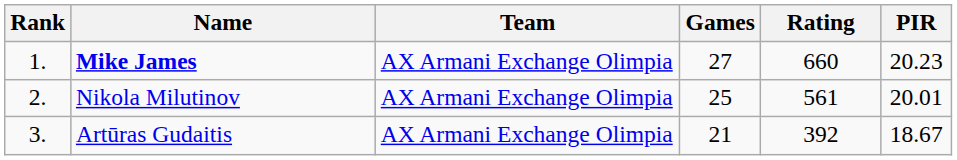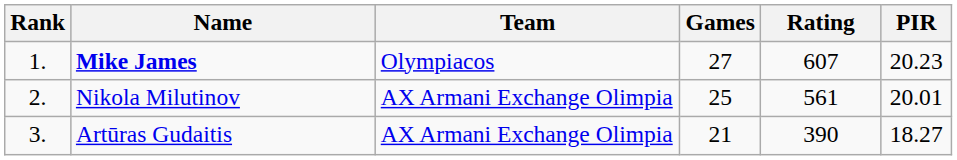 <table class="wikitable sortable" style="text-align: center;">
 <tr>
 <th>Rank</th>
 <th width=200>Name</th>
 <th width=200>Team</th>
 <th>Games</th>
 <th width=75>Rating</th>
 <th width=40>PIR</th>
 </tr>
 <tr>
 <td>1.</td>
 <td align="left"> <strong><a href='#'>Mike James</a></strong></td>
-<td align="left"> <a href='#'>AX Armani Exchange Olimpia</a></td>
+<td align="left"> <a href='#'>Olympiacos</a></td>
 <td>27</td>
-<td>660</td>
+<td>607</td>
 <td>20.23</td>
 </tr>
 <tr>
 <td>2.</td>
 <td align="left"> <a href='#'>Nikola Milutinov</a></td>
 <td align="left"> <a href='#'>AX Armani Exchange Olimpia</a></td>
 <td>25</td>
 <td>561</td>
 <td>20.01</td>
 </tr>
 <tr ]>
 <td>3.</td>
 <td align="left"> <a href='#'>Artūras Gudaitis</a></td>
 <td align="left"> <a href='#'>AX Armani Exchange Olimpia</a></td>
 <td>21</td>
-<td>392</td>
-<td>18.67</td>
+<td>390</td>
+<td>18.27</td>
 </tr>
 </table>
